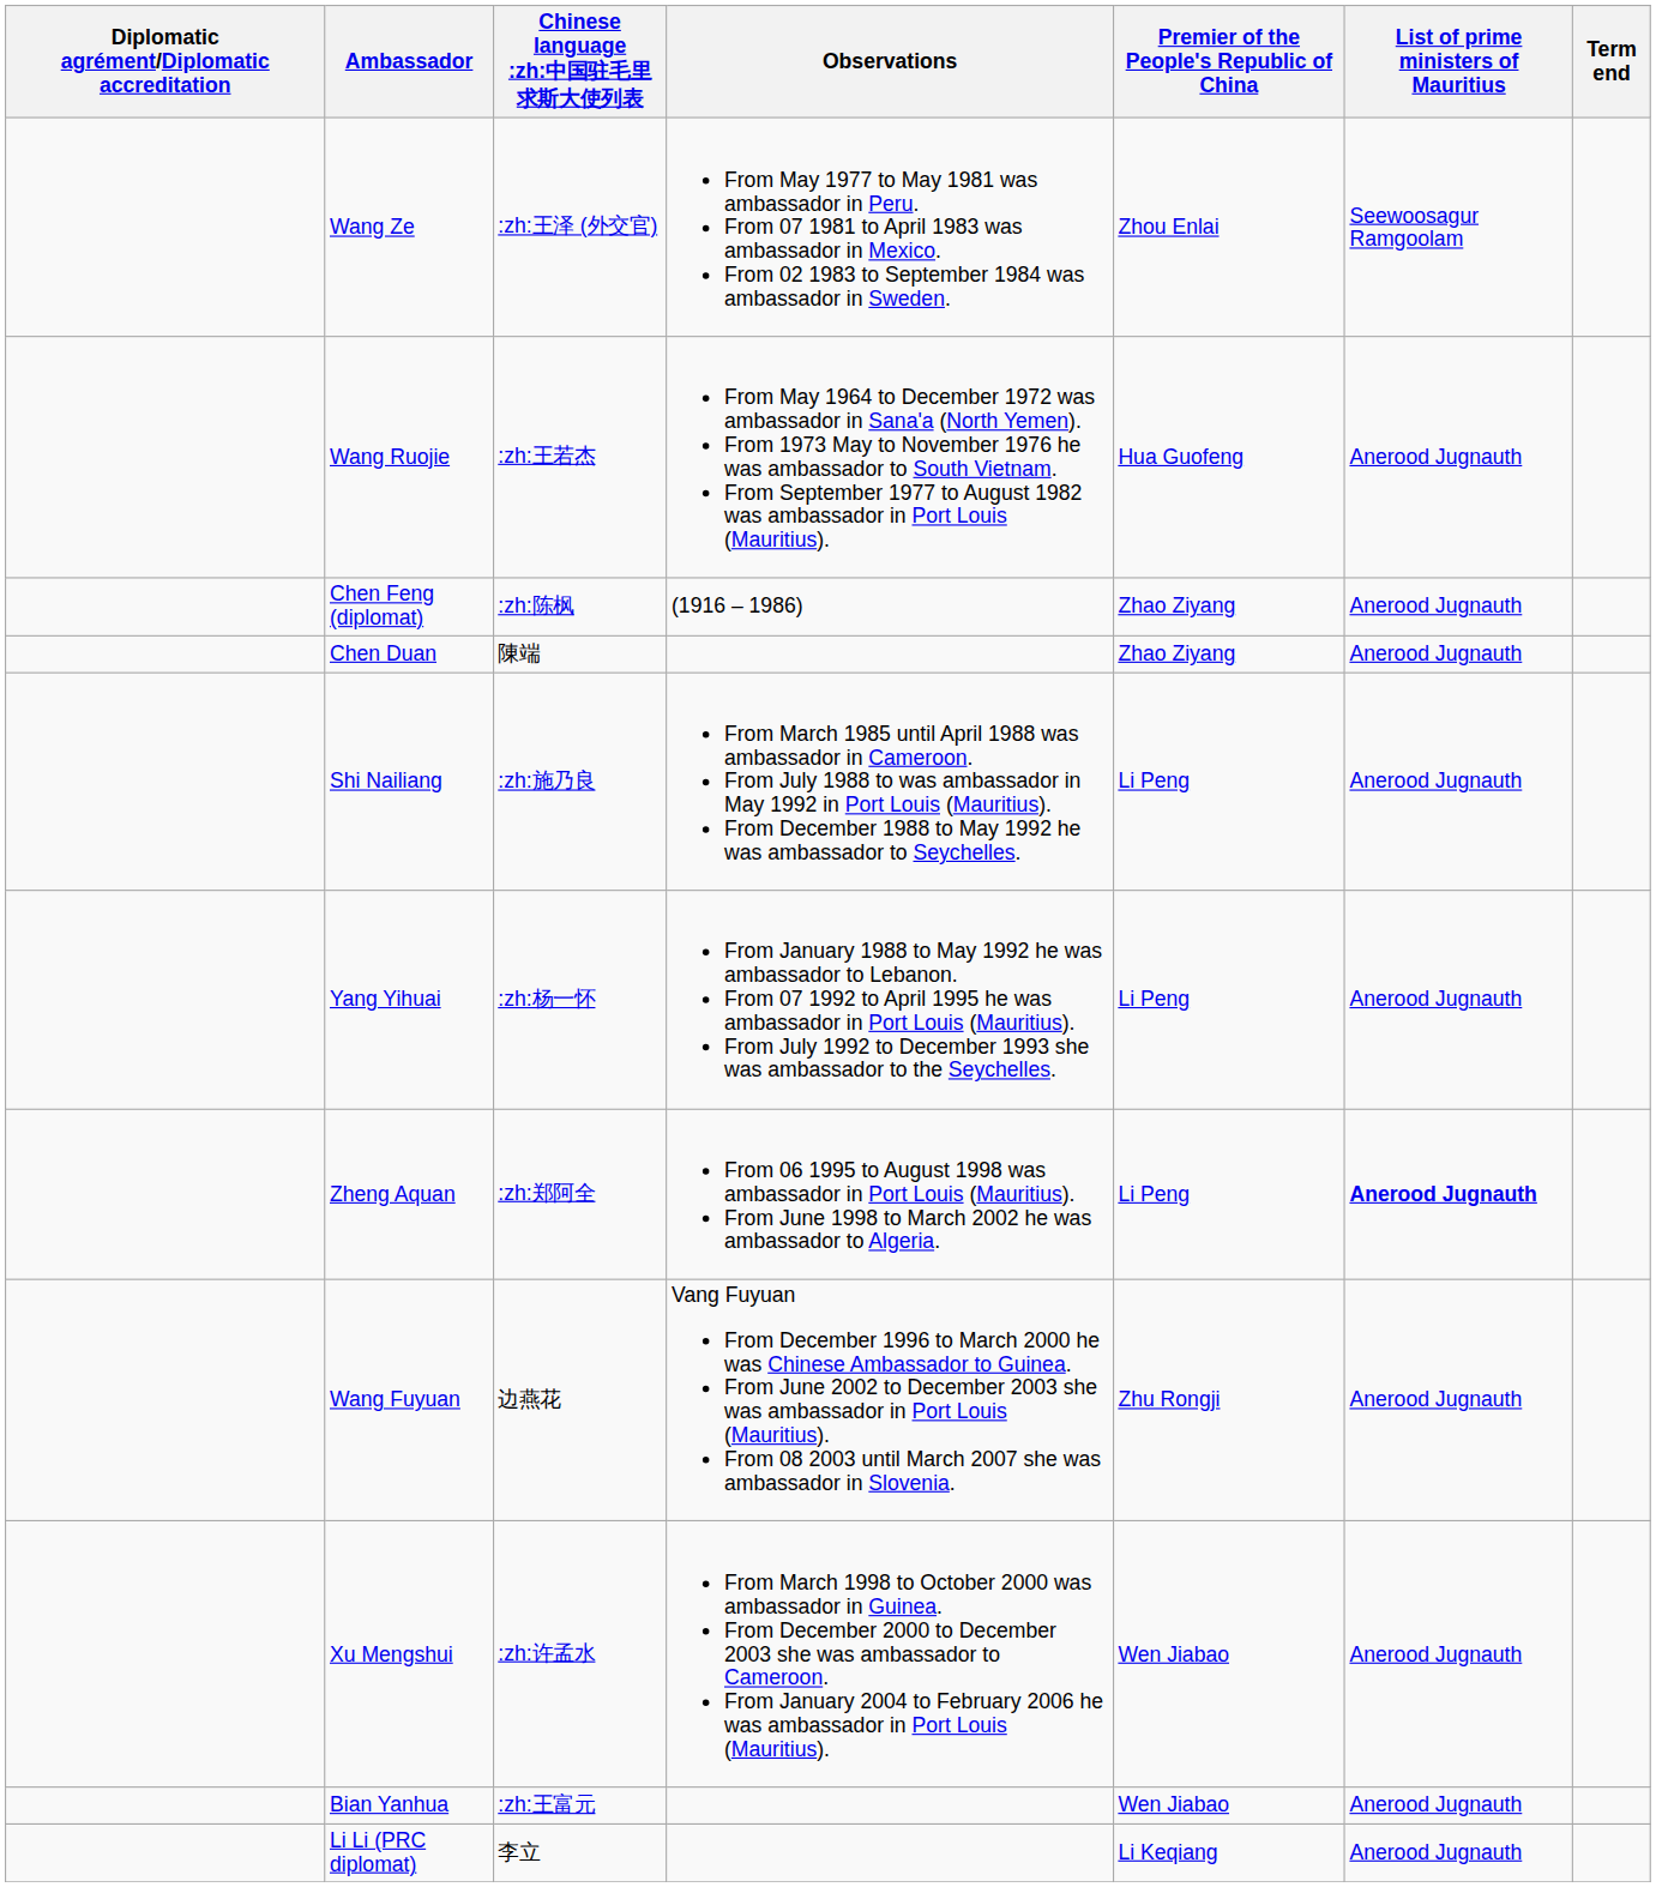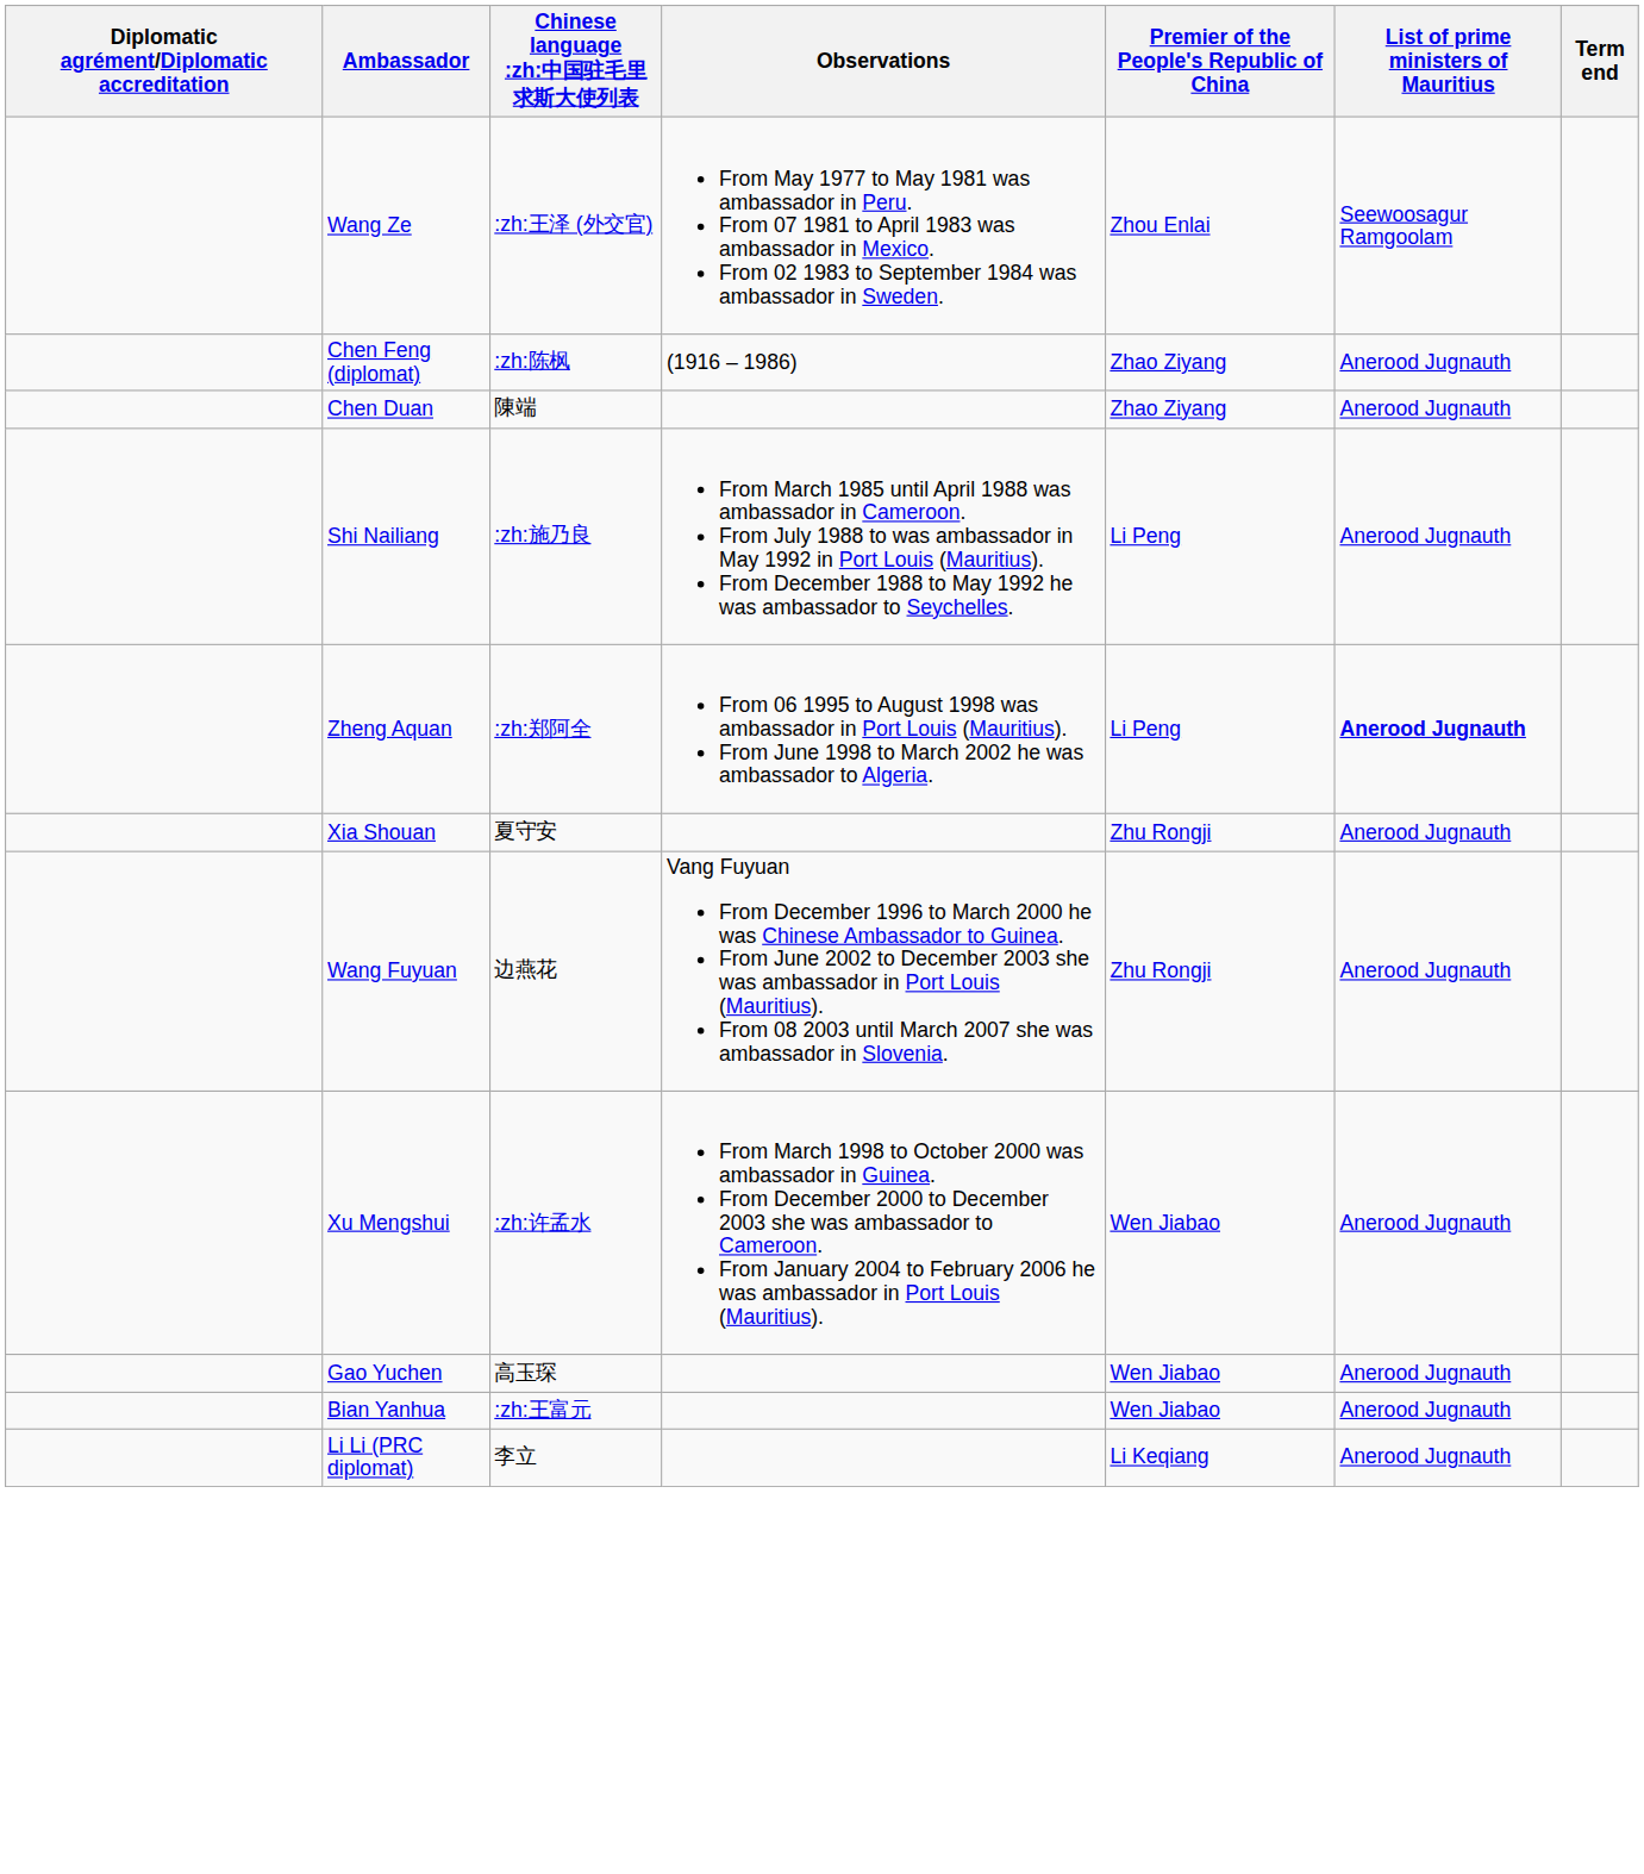 <table class="wikitable sortable">
 <tr>
 <th>Diplomatic <a href='#'>agrément</a>/<a href='#'>Diplomatic accreditation</a></th>
 <th><a href='#'>Ambassador</a></th>
 <th><a href='#'>Chinese language</a><br><a href='#'>:zh:中国驻毛里求斯大使列表</a></th>
 <th>Observations</th>
 <th><a href='#'>Premier of the People's Republic of China</a></th>
 <th><a href='#'>List of prime ministers of Mauritius</a></th>
 <th>Term end</th>
 </tr>
 <tr>
 <td></td>
 <td><a href='#'>Wang Ze</a></td>
 <td><a href='#'>:zh:王泽 (外交官)</a></td>
 <td><br><ul><li>From May 1977 to May 1981 was ambassador in <a href='#'>Peru</a>.</li><li>From 07 1981 to April 1983 was ambassador in <a href='#'>Mexico</a>.</li><li>From 02 1983 to September 1984 was ambassador in <a href='#'>Sweden</a>.</li></ul></td>
 <td><a href='#'>Zhou Enlai</a></td>
 <td><a href='#'>Seewoosagur Ramgoolam</a></td>
-<td></td>
-</tr>
-<tr>
-<td></td>
-<td><a href='#'>Wang Ruojie</a></td>
-<td><a href='#'>:zh:王若杰</a></td>
-<td><br><ul><li>From May 1964 to December 1972 was ambassador in <a href='#'>Sana'a</a> (<a href='#'>North Yemen</a>).</li><li>From 1973 May to November 1976 he was ambassador to <a href='#'>South Vietnam</a>.</li><li>From September 1977 to August 1982 was ambassador in <a href='#'>Port Louis</a> (<a href='#'>Mauritius</a>).</li></ul></td>
-<td><a href='#'>Hua Guofeng</a></td>
-<td><a href='#'>Anerood Jugnauth</a></td>
 <td></td>
 </tr>
 <tr>
 <td></td>
 <td><a href='#'>Chen Feng (diplomat)</a></td>
 <td><a href='#'>:zh:陈枫</a></td>
 <td>(1916 – 1986)</td>
 <td><a href='#'>Zhao Ziyang</a></td>
 <td><a href='#'>Anerood Jugnauth</a></td>
 <td></td>
 </tr>
 <tr>
 <td></td>
 <td><a href='#'>Chen Duan</a></td>
 <td>陳端</td>
 <td></td>
 <td><a href='#'>Zhao Ziyang</a></td>
 <td><a href='#'>Anerood Jugnauth</a></td>
 <td></td>
 </tr>
 <tr>
 <td></td>
 <td><a href='#'>Shi Nailiang</a></td>
 <td><a href='#'>:zh:施乃良</a></td>
 <td><br><ul><li>From March 1985 until April 1988 was ambassador in <a href='#'>Cameroon</a>.</li><li>From July 1988 to was ambassador in May 1992 in <a href='#'>Port Louis</a> (<a href='#'>Mauritius</a>).</li><li>From December 1988 to May 1992 he was ambassador to <a href='#'>Seychelles</a>.</li></ul></td>
 <td><a href='#'>Li Peng</a></td>
 <td><a href='#'>Anerood Jugnauth</a></td>
 <td></td>
 </tr>
 <tr>
 <td></td>
-<td><a href='#'>Yang Yihuai</a></td>
-<td><a href='#'>:zh:杨一怀</a></td>
-<td><br><ul><li>From January 1988 to May 1992 he was ambassador to Lebanon.</li><li>From 07 1992 to April 1995 he was ambassador in <a href='#'>Port Louis</a> (<a href='#'>Mauritius</a>).</li><li>From July 1992 to December 1993 she was ambassador to the <a href='#'>Seychelles</a>.</li></ul></td>
-<td><a href='#'>Li Peng</a></td>
-<td><a href='#'>Anerood Jugnauth</a></td>
-<td></td>
-</tr>
-<tr>
-<td></td>
 <td><a href='#'>Zheng Aquan</a></td>
 <td><a href='#'>:zh:郑阿全</a></td>
 <td><br><ul><li>From 06 1995 to August 1998 was ambassador in <a href='#'>Port Louis</a> (<a href='#'>Mauritius</a>).</li><li>From June 1998 to March 2002 he was ambassador to <a href='#'>Algeria</a>.</li></ul></td>
 <td><a href='#'>Li Peng</a></td>
 <td><strong><a href='#'>Anerood Jugnauth</a></strong></td>
+<td></td>
+</tr>
+<tr>
+<td></td>
+<td><a href='#'>Xia Shouan</a></td>
+<td>夏守安</td>
+<td></td>
+<td><a href='#'>Zhu Rongji</a></td>
+<td><a href='#'>Anerood Jugnauth</a></td>
 <td></td>
 </tr>
 <tr>
 <td></td>
 <td><a href='#'>Wang Fuyuan</a></td>
 <td>边燕花</td>
 <td>Vang Fuyuan<br><ul><li>From December 1996 to March 2000 he was <a href='#'>Chinese Ambassador to Guinea</a>.</li><li>From June 2002 to December 2003 she was ambassador in <a href='#'>Port Louis</a> (<a href='#'>Mauritius</a>).</li><li>From 08 2003 until March 2007 she was ambassador in <a href='#'>Slovenia</a>.</li></ul></td>
 <td><a href='#'>Zhu Rongji</a></td>
 <td><a href='#'>Anerood Jugnauth</a></td>
 <td></td>
 </tr>
 <tr>
 <td></td>
 <td><a href='#'>Xu Mengshui</a></td>
 <td><a href='#'>:zh:许孟水</a></td>
 <td><br><ul><li>From March 1998 to October 2000 was ambassador in <a href='#'>Guinea</a>.</li><li>From December 2000 to December 2003 she was ambassador to <a href='#'>Cameroon</a>.</li><li>From January 2004 to February 2006 he was ambassador in <a href='#'>Port Louis</a> (<a href='#'>Mauritius</a>).</li></ul></td>
+<td><a href='#'>Wen Jiabao</a></td>
+<td><a href='#'>Anerood Jugnauth</a></td>
+<td></td>
+</tr>
+<tr>
+<td></td>
+<td><a href='#'>Gao Yuchen</a></td>
+<td>高玉琛</td>
+<td></td>
 <td><a href='#'>Wen Jiabao</a></td>
 <td><a href='#'>Anerood Jugnauth</a></td>
 <td></td>
 </tr>
 <tr>
 <td></td>
 <td><a href='#'>Bian Yanhua</a></td>
 <td><a href='#'>:zh:王富元</a></td>
 <td></td>
 <td><a href='#'>Wen Jiabao</a></td>
 <td><a href='#'>Anerood Jugnauth</a></td>
 <td></td>
 </tr>
 <tr>
 <td></td>
 <td><a href='#'>Li Li (PRC diplomat)</a></td>
 <td>李立</td>
 <td></td>
 <td><a href='#'>Li Keqiang</a></td>
 <td><a href='#'>Anerood Jugnauth</a></td>
 <td></td>
 </tr>
 </table>
